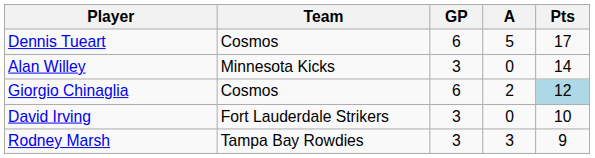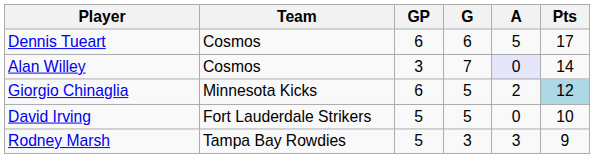 <table class="wikitable">
 <tr>
 <th width="30%">Player</th>
 <th width="30%">Team</th>
 <th width="7.5%">GP</th>
+<th width="7.5%">G</th>
 <th width="7.5%">A</th>
 <th width="7.5%">Pts</th>
 </tr>
 <tr align=center>
 <td align=left><a href='#'>Dennis Tueart</a></td>
 <td align=left>Cosmos</td>
 <td>6</td>
+<td>6</td>
 <td>5</td>
 <td>17</td>
 </tr>
 <tr align=center>
 <td align=left><a href='#'>Alan Willey</a></td>
-<td align=left>Minnesota Kicks</td>
+<td align=left>Cosmos</td>
 <td>3</td>
-<td>0</td>
+<td>7</td>
+<td style="background: lavender;">0</td>
 <td>14</td>
 </tr>
 <tr align=center>
 <td align=left><a href='#'>Giorgio Chinaglia</a></td>
-<td align=left>Cosmos</td>
+<td align=left>Minnesota Kicks</td>
 <td>6</td>
+<td>5</td>
 <td>2</td>
 <td style="background: lightblue;">12</td>
 </tr>
 <tr align=center>
 <td align=left><a href='#'>David Irving</a></td>
 <td align=left>Fort Lauderdale Strikers</td>
-<td>3</td>
+<td>5</td>
+<td>5</td>
 <td>0</td>
 <td>10</td>
 </tr>
 <tr align=center>
 <td align=left><a href='#'>Rodney Marsh</a></td>
 <td align=left>Tampa Bay Rowdies</td>
+<td>5</td>
 <td>3</td>
 <td>3</td>
 <td>9</td>
 </tr>
 </table>
